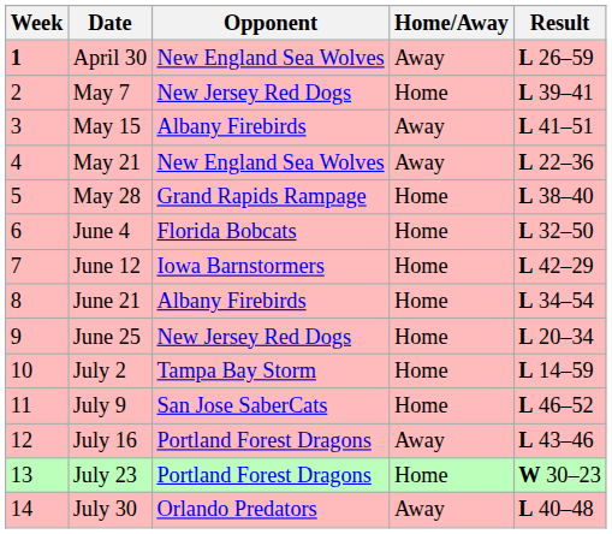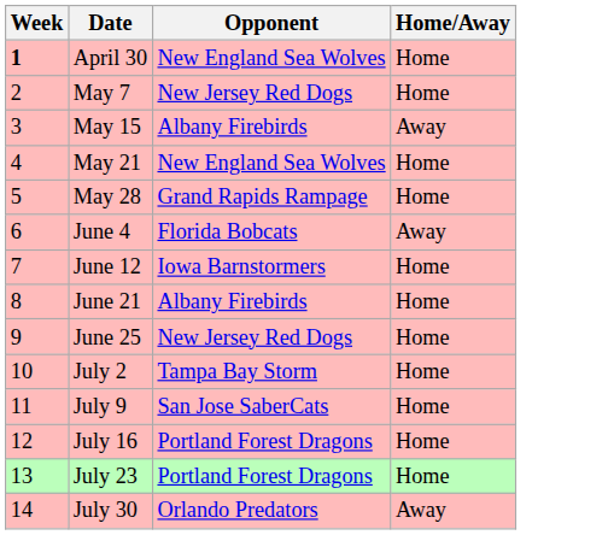 <table class="wikitable">
 <tr>
 <th>Week</th>
 <th>Date</th>
 <th>Opponent</th>
 <th>Home/Away</th>
-<th>Result</th>
 </tr>
 <tr bgcolor="ffbbbb">
 <td><strong>1</strong></td>
 <td>April 30</td>
 <td><a href='#'>New England Sea Wolves</a></td>
-<td>Away</td>
-<td><strong>L</strong> 26–59</td>
+<td>Home</td>
 </tr>
 <tr bgcolor="ffbbbb">
 <td>2</td>
 <td>May 7</td>
 <td><a href='#'>New Jersey Red Dogs</a></td>
 <td>Home</td>
-<td><strong>L</strong> 39–41</td>
 </tr>
 <tr bgcolor="ffbbbb">
 <td>3</td>
 <td>May 15</td>
 <td><a href='#'>Albany Firebirds</a></td>
 <td>Away</td>
-<td><strong>L</strong> 41–51</td>
 </tr>
 <tr bgcolor="ffbbbb">
 <td>4</td>
 <td>May 21</td>
 <td><a href='#'>New England Sea Wolves</a></td>
-<td>Away</td>
-<td><strong>L</strong> 22–36</td>
+<td>Home</td>
 </tr>
 <tr bgcolor="ffbbbb">
 <td>5</td>
 <td>May 28</td>
 <td><a href='#'>Grand Rapids Rampage</a></td>
 <td>Home</td>
-<td><strong>L</strong> 38–40</td>
 </tr>
 <tr bgcolor="ffbbbb">
 <td>6</td>
 <td>June 4</td>
 <td><a href='#'>Florida Bobcats</a></td>
-<td>Home</td>
-<td><strong>L</strong> 32–50</td>
+<td>Away</td>
 </tr>
 <tr bgcolor="ffbbbb">
 <td>7</td>
 <td>June 12</td>
 <td><a href='#'>Iowa Barnstormers</a></td>
 <td>Home</td>
-<td><strong>L</strong> 42–29</td>
 </tr>
 <tr bgcolor="ffbbbb">
 <td>8</td>
 <td>June 21</td>
 <td><a href='#'>Albany Firebirds</a></td>
 <td>Home</td>
-<td><strong>L</strong> 34–54</td>
 </tr>
 <tr bgcolor="ffbbbb">
 <td>9</td>
 <td>June 25</td>
 <td><a href='#'>New Jersey Red Dogs</a></td>
 <td>Home</td>
-<td><strong>L</strong> 20–34</td>
 </tr>
 <tr bgcolor="ffbbbb">
 <td>10</td>
 <td>July 2</td>
 <td><a href='#'>Tampa Bay Storm</a></td>
 <td>Home</td>
-<td><strong>L</strong> 14–59</td>
 </tr>
 <tr bgcolor="ffbbbb">
 <td>11</td>
 <td>July 9</td>
 <td><a href='#'>San Jose SaberCats</a></td>
 <td>Home</td>
-<td><strong>L</strong> 46–52</td>
 </tr>
 <tr bgcolor="ffbbbb">
 <td>12</td>
 <td>July 16</td>
 <td><a href='#'>Portland Forest Dragons</a></td>
-<td>Away</td>
-<td><strong>L</strong> 43–46</td>
+<td>Home</td>
 </tr>
 <tr bgcolor="bbffbb">
 <td>13</td>
 <td>July 23</td>
 <td><a href='#'>Portland Forest Dragons</a></td>
 <td>Home</td>
-<td><strong>W</strong> 30–23</td>
 </tr>
 <tr bgcolor="ffbbbb">
 <td>14</td>
 <td>July 30</td>
 <td><a href='#'>Orlando Predators</a></td>
 <td>Away</td>
-<td><strong>L</strong> 40–48</td>
 </tr>
 </table>
